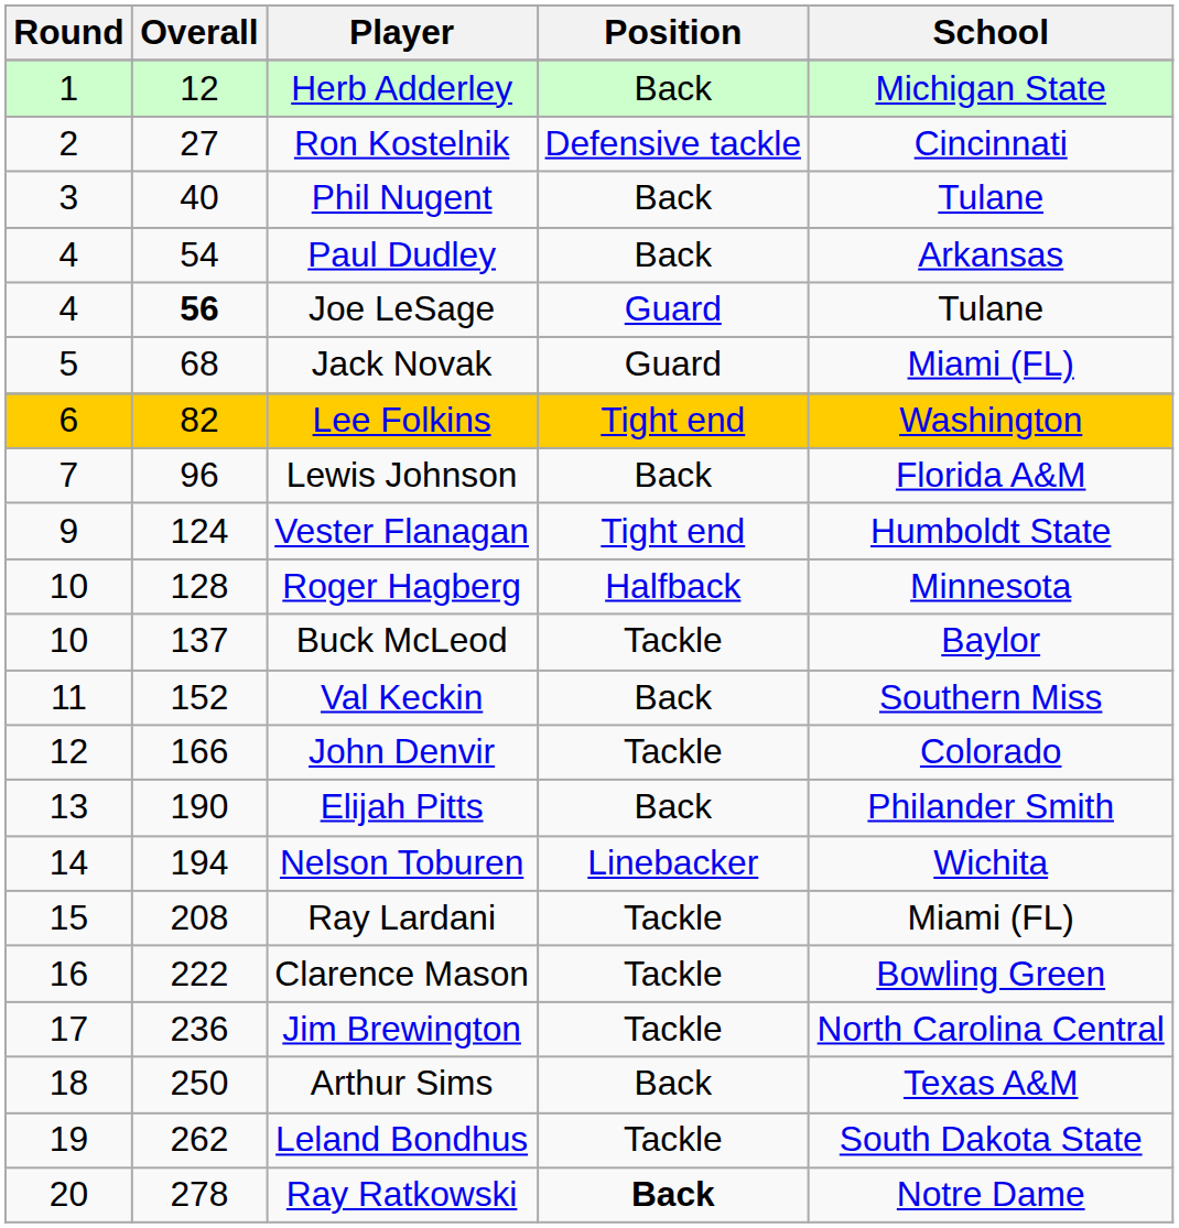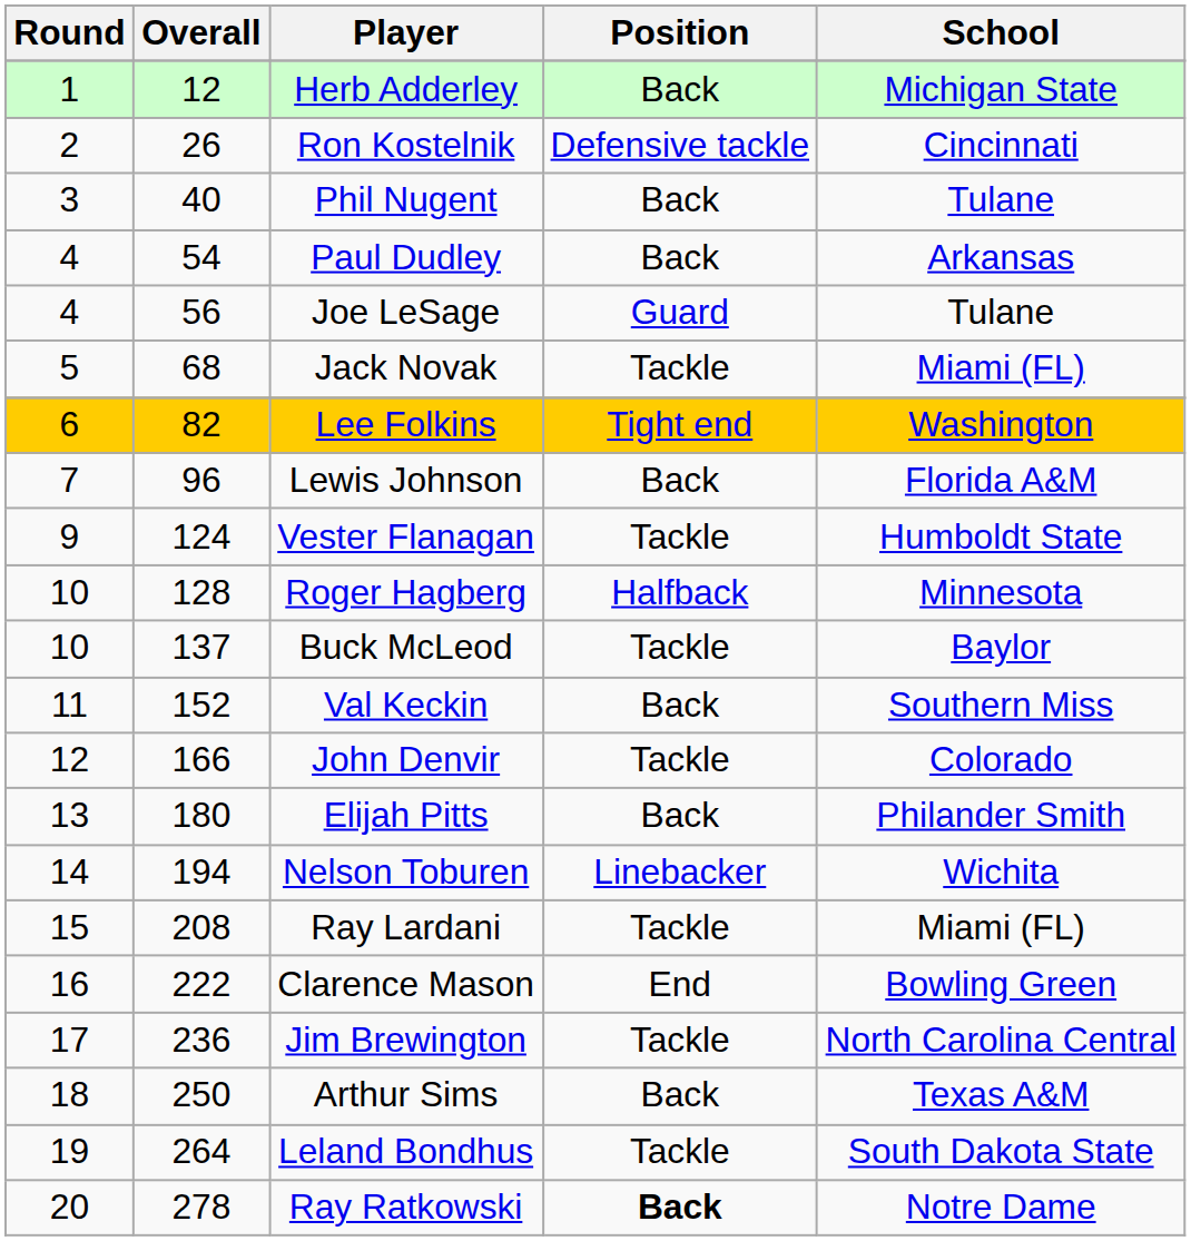 <table class="wikitable sortable" style="text-align:center">
 <tr>
 <th>Round</th>
 <th>Overall</th>
 <th>Player</th>
 <th>Position</th>
 <th>School</th>
 </tr>
 <tr>
 </tr>
 <tr bgcolor="#CCFFCC">
 <td>1</td>
 <td>12</td>
 <td><a href='#'>Herb Adderley</a></td>
 <td>Back</td>
 <td><a href='#'>Michigan State</a></td>
 </tr>
 <tr>
 <td>2</td>
-<td>27</td>
+<td>26</td>
 <td><a href='#'>Ron Kostelnik</a></td>
 <td><a href='#'>Defensive tackle</a></td>
 <td><a href='#'>Cincinnati</a></td>
 </tr>
 <tr>
 <td>3</td>
 <td>40</td>
 <td><a href='#'>Phil Nugent</a></td>
 <td>Back</td>
 <td><a href='#'>Tulane</a></td>
 </tr>
 <tr>
 <td>4</td>
 <td>54</td>
 <td><a href='#'>Paul Dudley</a></td>
 <td>Back</td>
 <td><a href='#'>Arkansas</a></td>
 </tr>
 <tr>
 <td>4</td>
-<td><strong>56</strong></td>
+<td>56</td>
 <td>Joe LeSage</td>
 <td><a href='#'>Guard</a></td>
 <td>Tulane</td>
 </tr>
 <tr>
 <td>5</td>
 <td>68</td>
 <td>Jack Novak</td>
-<td>Guard</td>
+<td>Tackle</td>
 <td><a href='#'>Miami (FL)</a></td>
 </tr>
 <tr>
 </tr>
 <tr bgcolor="#FFCC00">
 <td>6</td>
 <td>82</td>
 <td><a href='#'>Lee Folkins</a></td>
 <td><a href='#'>Tight end</a></td>
 <td><a href='#'>Washington</a></td>
 </tr>
 <tr>
 <td>7</td>
 <td>96</td>
 <td>Lewis Johnson</td>
 <td>Back</td>
 <td><a href='#'>Florida A&M</a></td>
 </tr>
 <tr>
 <td>9</td>
 <td>124</td>
 <td><a href='#'>Vester Flanagan</a></td>
-<td><a href='#'>Tight end</a></td>
+<td>Tackle</td>
 <td><a href='#'>Humboldt State</a></td>
 </tr>
 <tr>
 <td>10</td>
 <td>128</td>
 <td><a href='#'>Roger Hagberg</a></td>
 <td><a href='#'>Halfback</a></td>
 <td><a href='#'>Minnesota</a></td>
 </tr>
 <tr>
 <td>10</td>
 <td>137</td>
 <td>Buck McLeod</td>
 <td>Tackle</td>
 <td><a href='#'>Baylor</a></td>
 </tr>
 <tr>
 <td>11</td>
 <td>152</td>
 <td><a href='#'>Val Keckin</a></td>
 <td>Back</td>
 <td><a href='#'>Southern Miss</a></td>
 </tr>
 <tr>
 <td>12</td>
 <td>166</td>
 <td><a href='#'>John Denvir</a></td>
 <td>Tackle</td>
 <td><a href='#'>Colorado</a></td>
 </tr>
 <tr>
 <td>13</td>
-<td>190</td>
+<td>180</td>
 <td><a href='#'>Elijah Pitts</a></td>
 <td>Back</td>
 <td><a href='#'>Philander Smith</a></td>
 </tr>
 <tr>
 <td>14</td>
 <td>194</td>
 <td><a href='#'>Nelson Toburen</a></td>
 <td><a href='#'>Linebacker</a></td>
 <td><a href='#'>Wichita</a></td>
 </tr>
 <tr>
 <td>15</td>
 <td>208</td>
 <td>Ray Lardani</td>
 <td>Tackle</td>
 <td>Miami (FL)</td>
 </tr>
 <tr>
 <td>16</td>
 <td>222</td>
 <td>Clarence Mason</td>
-<td>Tackle</td>
+<td>End</td>
 <td><a href='#'>Bowling Green</a></td>
 </tr>
 <tr>
 <td>17</td>
 <td>236</td>
 <td><a href='#'>Jim Brewington</a></td>
 <td>Tackle</td>
 <td><a href='#'>North Carolina Central</a></td>
 </tr>
 <tr>
 <td>18</td>
 <td>250</td>
 <td>Arthur Sims</td>
 <td>Back</td>
 <td><a href='#'>Texas A&M</a></td>
 </tr>
 <tr>
 <td>19</td>
-<td>262</td>
+<td>264</td>
 <td><a href='#'>Leland Bondhus</a></td>
 <td>Tackle</td>
 <td><a href='#'>South Dakota State</a></td>
 </tr>
 <tr>
 <td>20</td>
 <td>278</td>
 <td><a href='#'>Ray Ratkowski</a></td>
 <td><strong>Back</strong></td>
 <td><a href='#'>Notre Dame</a></td>
 </tr>
 </table>
